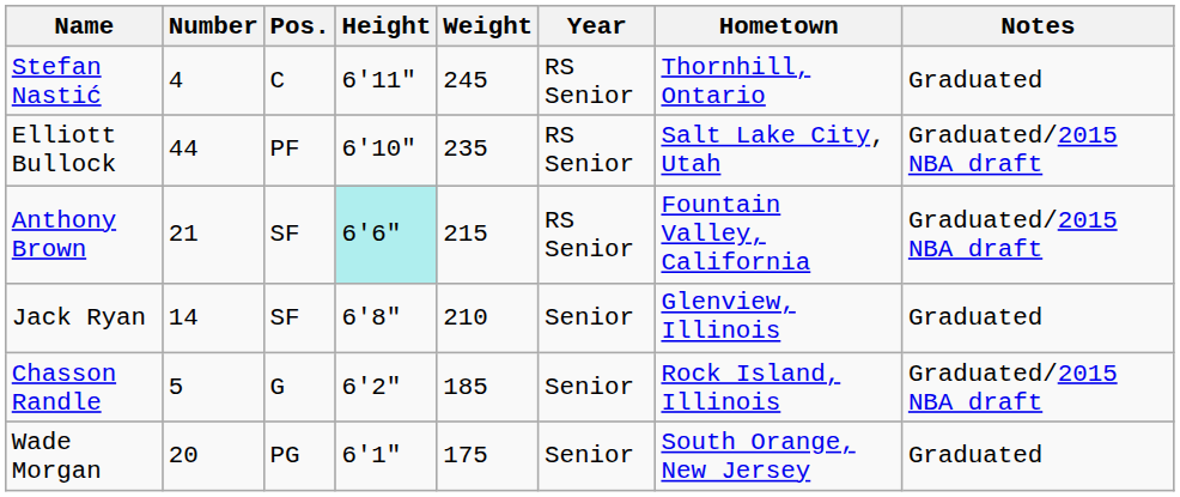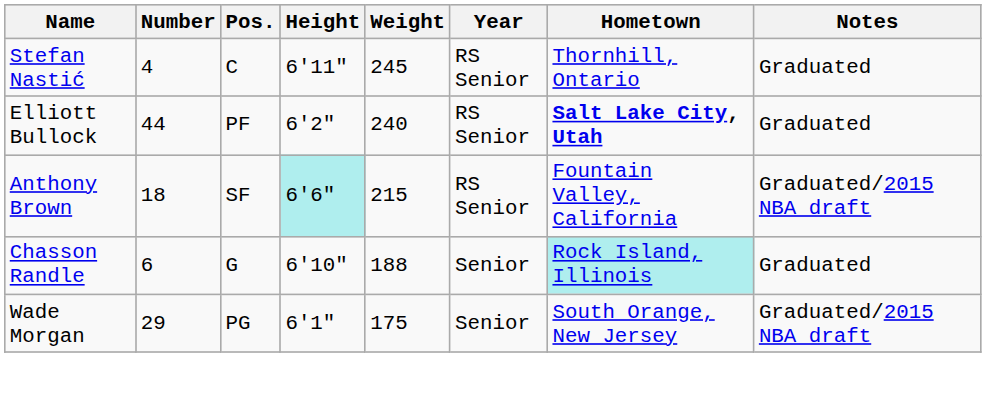 <table class="wikitable sortable" border="1">
 <tr>
 <th>Name</th>
 <th>Number</th>
 <th>Pos.</th>
 <th>Height</th>
 <th>Weight</th>
 <th>Year</th>
 <th>Hometown</th>
 <th class="unsortable">Notes</th>
 </tr>
 <tr>
 <td sortname><a href='#'>Stefan Nastić</a></td>
 <td>4</td>
 <td>C</td>
 <td>6'11"</td>
 <td>245</td>
 <td>RS Senior</td>
 <td><a href='#'>Thornhill, Ontario</a></td>
 <td>Graduated</td>
 </tr>
 <tr>
 <td sortname>Elliott Bullock</td>
 <td>44</td>
 <td>PF</td>
-<td>6'10"</td>
-<td>235</td>
+<td>6'2"</td>
+<td>240</td>
 <td>RS Senior</td>
-<td><a href='#'>Salt Lake City</a>, <a href='#'>Utah</a></td>
-<td>Graduated/<a href='#'>2015 NBA draft</a></td>
+<td><strong><a href='#'>Salt Lake City</a>, <a href='#'>Utah</a></strong></td>
+<td>Graduated</td>
 </tr>
 <tr>
 <td sortname><a href='#'>Anthony Brown</a></td>
-<td>21</td>
+<td>18</td>
 <td>SF</td>
 <td style="background: paleturquoise;">6'6"</td>
 <td>215</td>
 <td>RS Senior</td>
 <td><a href='#'>Fountain Valley, California</a></td>
 <td>Graduated/<a href='#'>2015 NBA draft</a></td>
 </tr>
 <tr>
-<td sortname>Jack Ryan</td>
-<td>14</td>
-<td>SF</td>
-<td>6'8"</td>
-<td>210</td>
+<td sortname><a href='#'>Chasson Randle</a></td>
+<td>6</td>
+<td>G</td>
+<td>6'10"</td>
+<td>188</td>
 <td>Senior</td>
-<td><a href='#'>Glenview, Illinois</a></td>
+<td style="background: paleturquoise;"><a href='#'>Rock Island, Illinois</a></td>
 <td>Graduated</td>
 </tr>
 <tr>
-<td sortname><a href='#'>Chasson Randle</a></td>
-<td>5</td>
-<td>G</td>
-<td>6'2"</td>
-<td>185</td>
-<td>Senior</td>
-<td><a href='#'>Rock Island, Illinois</a></td>
-<td>Graduated/<a href='#'>2015 NBA draft</a></td>
-</tr>
-<tr>
 <td sortname>Wade Morgan</td>
-<td>20</td>
+<td>29</td>
 <td>PG</td>
 <td>6'1"</td>
 <td>175</td>
 <td>Senior</td>
 <td><a href='#'>South Orange, New Jersey</a></td>
-<td>Graduated</td>
+<td>Graduated/<a href='#'>2015 NBA draft</a></td>
 </tr>
 </table>
